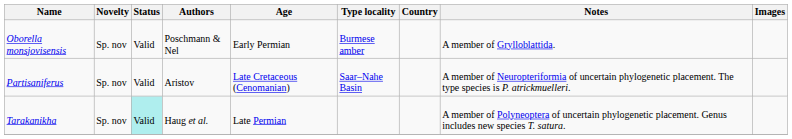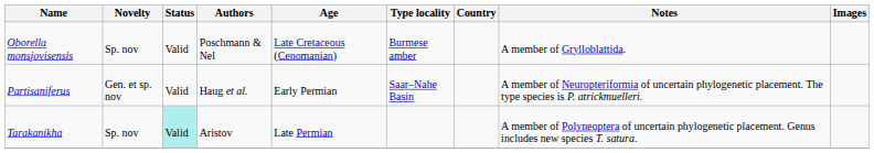 <table class="wikitable sortable" align="center" width="100%">
 <tr>
 <th>Name</th>
 <th>Novelty</th>
 <th>Status</th>
 <th>Authors</th>
 <th>Age</th>
 <th>Type locality</th>
 <th>Country</th>
 <th>Notes</th>
 <th>Images</th>
 </tr>
 <tr>
 <td><br><em><a href='#'>Oborella monsjovisensis</a></em></td>
 <td><br>Sp. nov</td>
 <td><br>Valid</td>
 <td><br>Poschmann & Nel</td>
-<td><br>Early Permian</td>
+<td><br><a href='#'>Late Cretaceous</a> (<a href='#'>Cenomanian</a>)</td>
 <td><br><a href='#'>Burmese amber</a></td>
 <td><br></td>
 <td><br>A member of <a href='#'>Grylloblattida</a>.</td>
 <td></td>
 </tr>
 <tr>
 <td><br><em><a href='#'>Partisaniferus</a></em></td>
-<td><br>Sp. nov</td>
+<td><br>Gen. et sp. nov</td>
 <td><br>Valid</td>
-<td><br>Aristov</td>
-<td><br><a href='#'>Late Cretaceous</a> (<a href='#'>Cenomanian</a>)</td>
+<td><br>Haug <em>et al.</em></td>
+<td><br>Early Permian</td>
 <td><br><a href='#'>Saar–Nahe Basin</a></td>
 <td><br></td>
 <td><br>A member of <a href='#'>Neuropteriformia</a> of uncertain phylogenetic placement. The type species is <em>P. atrickmuelleri</em>.</td>
 <td></td>
 </tr>
 <tr>
 <td><br><em><a href='#'>Tarakanikha</a></em></td>
 <td><br>Sp. nov</td>
 <td style="background: paleturquoise;"><br>Valid</td>
-<td><br>Haug <em>et al.</em></td>
+<td><br>Aristov</td>
 <td><br>Late <a href='#'>Permian</a></td>
 <td></td>
 <td><br></td>
 <td><br>A member of <a href='#'>Polyneoptera</a> of uncertain phylogenetic placement. Genus includes new species <em>T. satura</em>.</td>
 <td></td>
 </tr>
 <tr>
 </tr>
 </table>
